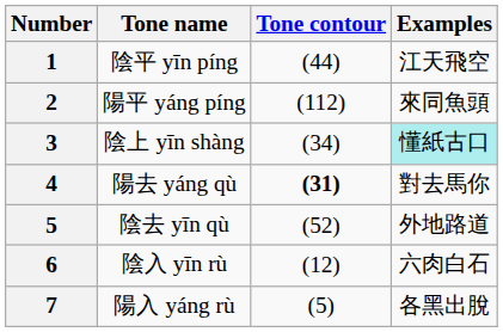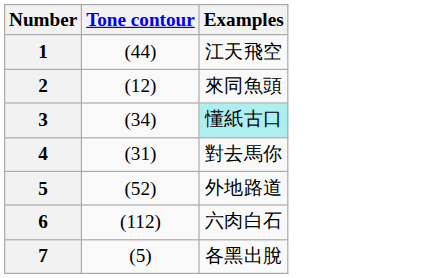 <table class="wikitable" style="text-align:center;">
 <tr>
 <th>Number</th>
-<th>Tone name</th>
 <th><a href='#'>Tone contour</a></th>
 <th>Examples</th>
 </tr>
 <tr>
 <th>1</th>
-<td>陰平 yīn píng</td>
 <td> (44)</td>
 <td>江天飛空</td>
 </tr>
 <tr>
 <th>2</th>
-<td>陽平 yáng píng</td>
-<td> (112)</td>
+<td> (12)</td>
 <td>來同魚頭</td>
 </tr>
 <tr>
 <th>3</th>
-<td>陰上 yīn shàng</td>
 <td> (34)</td>
 <td style="background: paleturquoise;">懂紙古口</td>
 </tr>
 <tr>
 <th>4</th>
-<td>陽去 yáng qù</td>
-<td><strong> (31)</strong></td>
+<td> (31)</td>
 <td>對去馬你</td>
 </tr>
 <tr>
 <th>5</th>
-<td>陰去 yīn qù</td>
 <td> (52)</td>
 <td>外地路道</td>
 </tr>
 <tr>
 <th>6</th>
-<td>陰入 yīn rù</td>
-<td> (12)</td>
+<td> (112)</td>
 <td>六肉白石</td>
 </tr>
 <tr>
 <th>7</th>
-<td>陽入 yáng rù</td>
 <td> (5)</td>
 <td>各黑出脫</td>
 </tr>
 </table>
